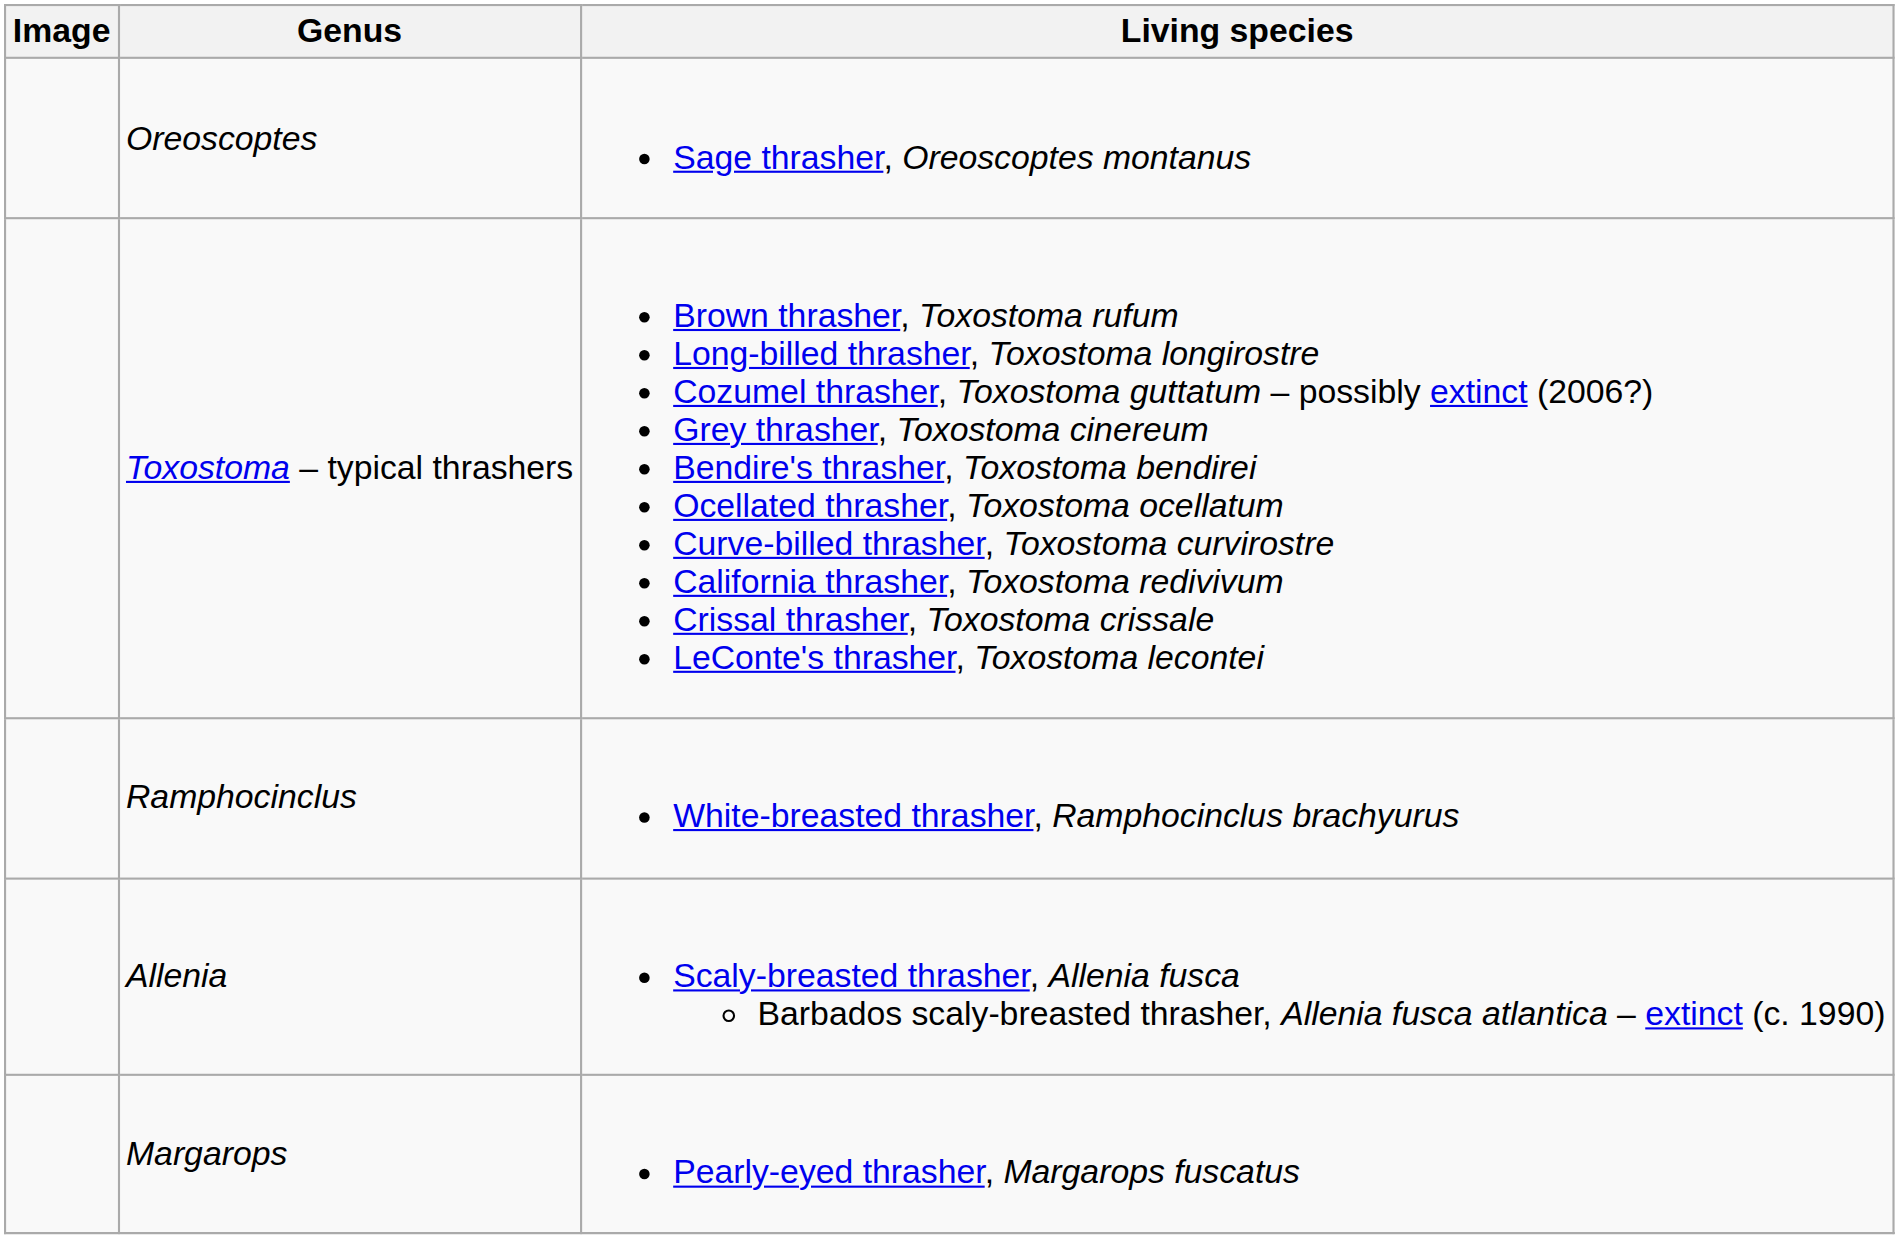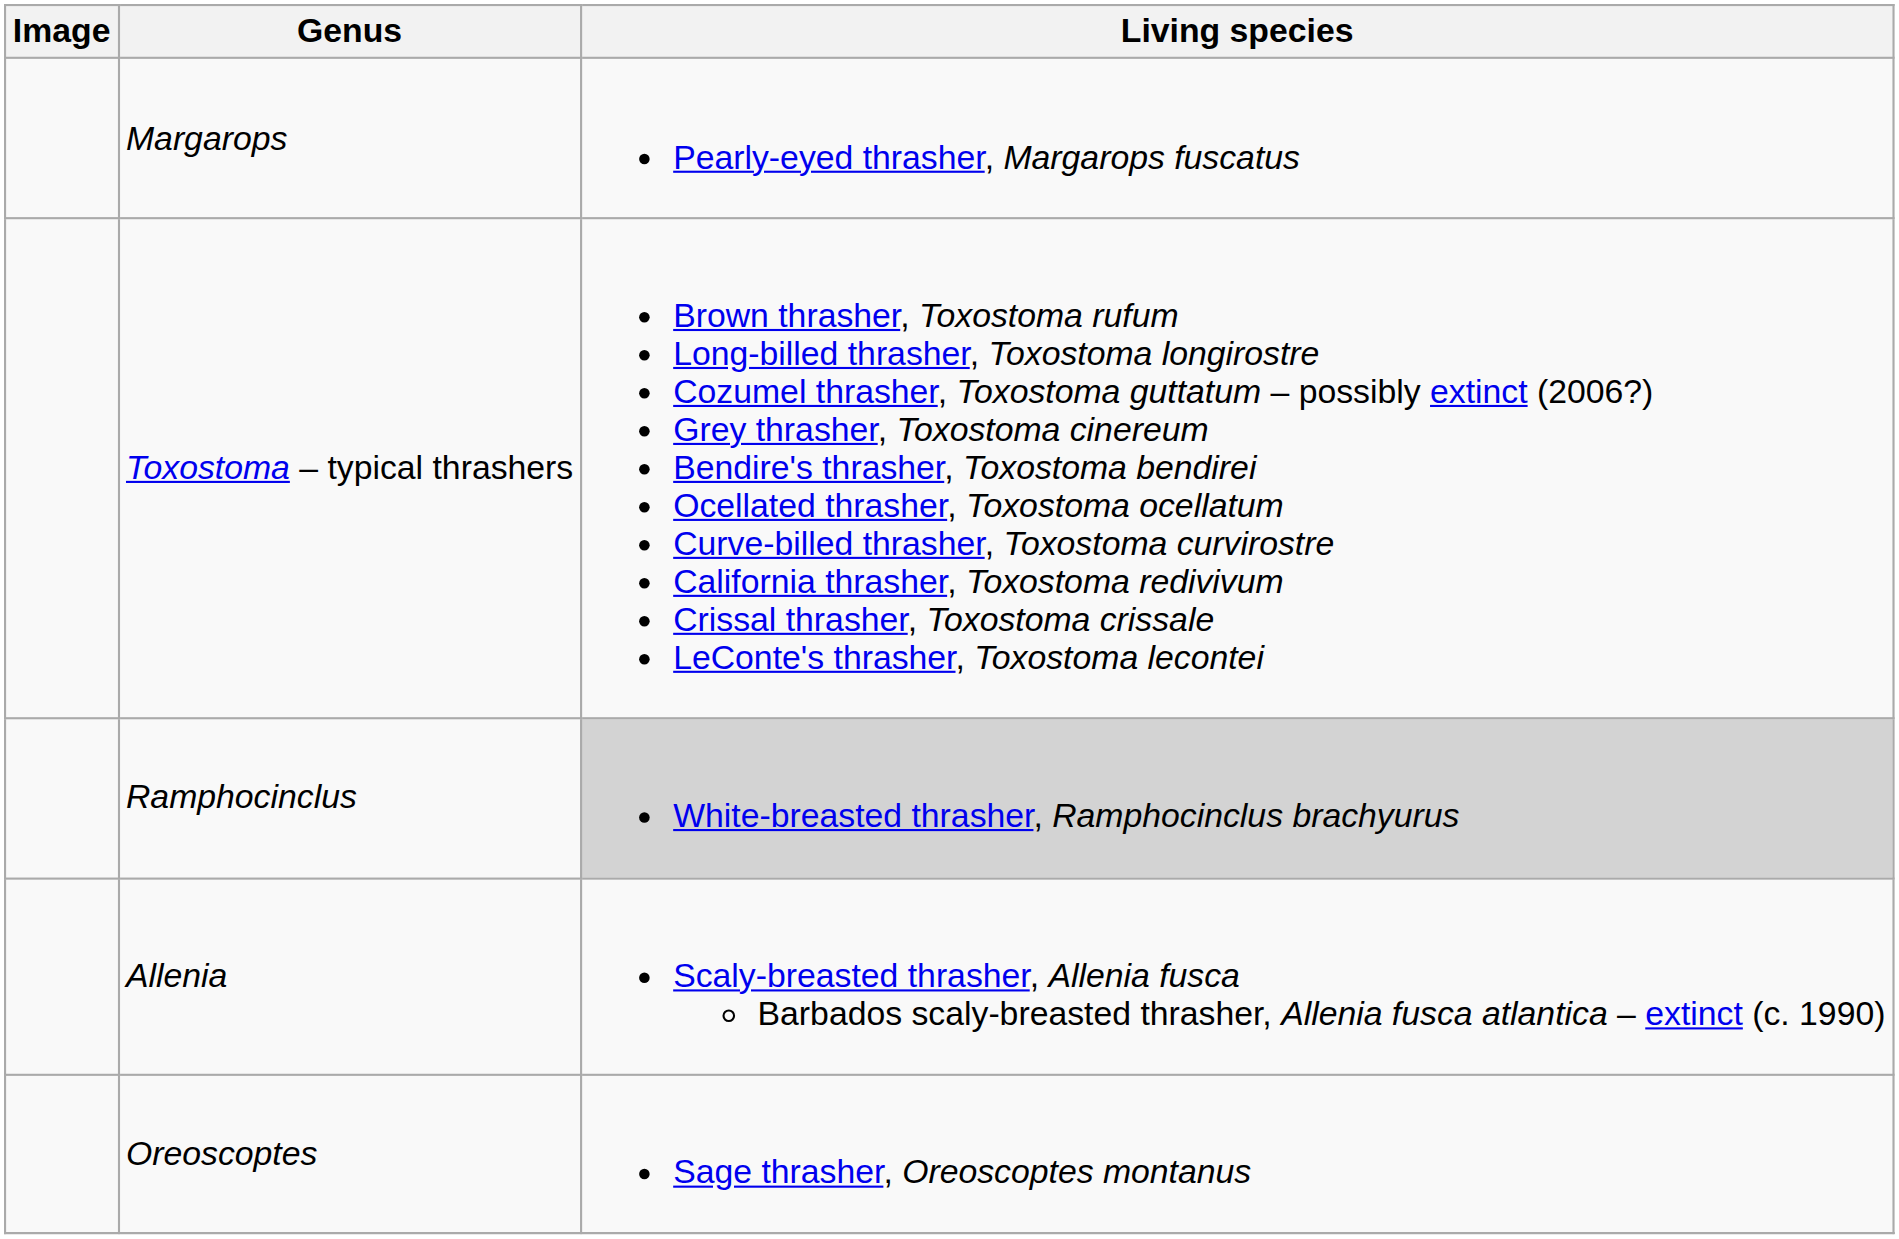 <table class="wikitable">
 <tr>
 <th>Image</th>
 <th>Genus</th>
 <th>Living species</th>
 </tr>
 <tr>
 <td></td>
-<td><em>Oreoscoptes</em> </td>
-<td><br><ul><li><a href='#'>Sage thrasher</a>, <em>Oreoscoptes montanus</em></li></ul></td>
+<td><em>Margarops </em> </td>
+<td><br><ul><li><a href='#'>Pearly-eyed thrasher</a>, <em>Margarops fuscatus</em></li></ul></td>
 </tr>
 <tr>
 <td></td>
 <td><em><a href='#'>Toxostoma</a></em>  – typical thrashers</td>
 <td><br><ul><li><a href='#'>Brown thrasher</a>, <em>Toxostoma rufum</em></li><li><a href='#'>Long-billed thrasher</a>, <em>Toxostoma longirostre</em></li><li><a href='#'>Cozumel thrasher</a>, <em>Toxostoma guttatum</em> – possibly <a href='#'>extinct</a> (2006?)</li><li><a href='#'>Grey thrasher</a>, <em>Toxostoma cinereum</em></li><li><a href='#'>Bendire's thrasher</a>, <em>Toxostoma bendirei</em></li><li><a href='#'>Ocellated thrasher</a>, <em>Toxostoma ocellatum</em></li><li><a href='#'>Curve-billed thrasher</a>, <em>Toxostoma curvirostre</em></li><li><a href='#'>California thrasher</a>, <em>Toxostoma redivivum</em></li><li><a href='#'>Crissal thrasher</a>, <em>Toxostoma crissale</em></li><li><a href='#'>LeConte's thrasher</a>, <em>Toxostoma lecontei</em></li></ul></td>
 </tr>
 <tr>
 <td></td>
 <td><em>Ramphocinclus</em> </td>
-<td><br><ul><li><a href='#'>White-breasted thrasher</a>, <em>Ramphocinclus brachyurus</em></li></ul></td>
+<td style="background: lightgrey;"><br><ul><li><a href='#'>White-breasted thrasher</a>, <em>Ramphocinclus brachyurus</em></li></ul></td>
 </tr>
 <tr>
 <td></td>
 <td><em>Allenia</em> </td>
 <td><br><ul><li><a href='#'>Scaly-breasted thrasher</a>, <em>Allenia fusca</em><ul><li>Barbados scaly-breasted thrasher, <em>Allenia fusca atlantica</em> – <a href='#'>extinct</a> (c. 1990)</li></ul></li></ul></td>
 </tr>
 <tr>
 <td></td>
-<td><em>Margarops </em> </td>
-<td><br><ul><li><a href='#'>Pearly-eyed thrasher</a>, <em>Margarops fuscatus</em></li></ul></td>
+<td><em>Oreoscoptes</em> </td>
+<td><br><ul><li><a href='#'>Sage thrasher</a>, <em>Oreoscoptes montanus</em></li></ul></td>
 </tr>
 <tr>
 </tr>
 </table>
